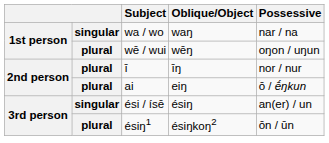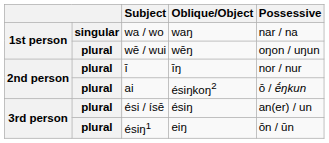 <table class="wikitable">
 <tr>
 <th colspan="2"></th>
 <th>Subject</th>
 <th>Oblique/Object</th>
 <th>Possessive</th>
 </tr>
 <tr>
 <th rowspan="2">1st person</th>
 <th>singular</th>
 <td>wa / wo</td>
 <td>waŋ</td>
 <td>nar / na</td>
 </tr>
 <tr>
 <th>plural</th>
 <td>wē / wui</td>
 <td>wēŋ</td>
 <td>oŋon / uŋun</td>
 </tr>
 <tr>
 <th rowspan="2">2nd person</th>
 <th>plural</th>
 <td>ī</td>
 <td>īŋ</td>
 <td>nor / nur</td>
 </tr>
 <tr>
 <th>plural</th>
 <td>ai</td>
-<td>eiŋ</td>
+<td>ésiŋkoŋ<sup>2</sup></td>
 <td>ō / <em>ḗŋkun</em></td>
 </tr>
 <tr>
 <th rowspan="2">3rd person</th>
-<th>singular</th>
+<th>plural</th>
 <td>ési / ísē</td>
 <td>ésiŋ</td>
 <td>an(er) / un</td>
 </tr>
 <tr>
 <th>plural</th>
 <td>ésiŋ<sup>1</sup></td>
-<td>ésiŋkoŋ<sup>2</sup></td>
+<td>eiŋ</td>
 <td>ōn / ūn</td>
 </tr>
 </table>
